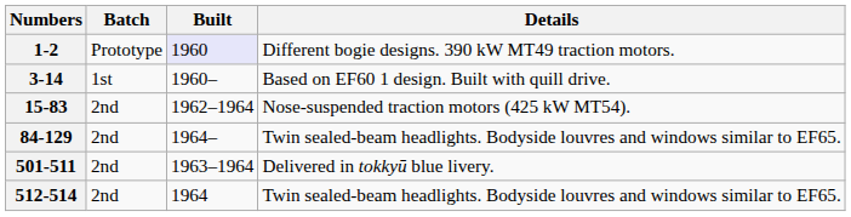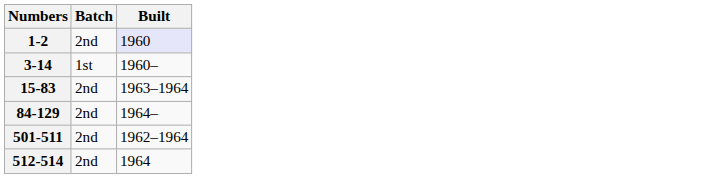 <table class="wikitable">
 <tr>
 <th>Numbers</th>
 <th>Batch</th>
 <th>Built</th>
-<th>Details</th>
 </tr>
 <tr>
 <th>1-2</th>
-<td>Prototype</td>
+<td>2nd</td>
 <td style="background: lavender;">1960</td>
-<td>Different bogie designs. 390 kW MT49 traction motors.</td>
 </tr>
 <tr>
 <th>3-14</th>
 <td>1st</td>
 <td>1960–</td>
-<td>Based on EF60 1 design. Built with quill drive.</td>
 </tr>
 <tr>
 <th>15-83</th>
 <td>2nd</td>
-<td>1962–1964</td>
-<td>Nose-suspended traction motors (425 kW MT54).</td>
+<td>1963–1964</td>
 </tr>
 <tr>
 <th>84-129</th>
 <td>2nd</td>
 <td>1964–</td>
-<td>Twin sealed-beam headlights. Bodyside louvres and windows similar to EF65.</td>
 </tr>
 <tr>
 <th>501-511</th>
 <td>2nd</td>
-<td>1963–1964</td>
-<td>Delivered in <em>tokkyū</em> blue livery.</td>
+<td>1962–1964</td>
 </tr>
 <tr>
 <th>512-514</th>
 <td>2nd</td>
 <td>1964</td>
-<td>Twin sealed-beam headlights. Bodyside louvres and windows similar to EF65.</td>
 </tr>
 </table>
